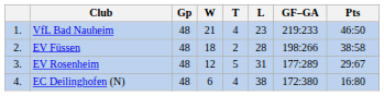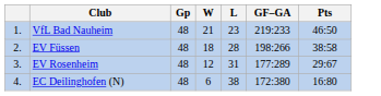 <table class="wikitable">
 <tr>
 <th width="30"></th>
 <th width="200">Club</th>
 <th width="30">Gp</th>
 <th width="30">W</th>
-<th width="30">T</th>
 <th width="30">L</th>
 <th width="70">GF–GA</th>
 <th width="70">Pts</th>
 </tr>
 <tr bgcolor="#BCD2EE" align="center">
 <td>1.</td>
 <td align="left"><a href='#'>VfL Bad Nauheim</a></td>
 <td>48</td>
 <td>21</td>
-<td>4</td>
 <td>23</td>
 <td>219:233</td>
 <td>46:50</td>
 </tr>
 <tr bgcolor=#BCD2EE align="center">
 <td>2.</td>
 <td align="left"><a href='#'>EV Füssen</a></td>
 <td>48</td>
 <td>18</td>
-<td>2</td>
 <td>28</td>
 <td>198:266</td>
 <td>38:58</td>
 </tr>
 <tr bgcolor=#BCD2EE align="center">
 <td>3.</td>
 <td align="left"><a href='#'>EV Rosenheim</a></td>
 <td>48</td>
 <td>12</td>
-<td>5</td>
 <td>31</td>
 <td>177:289</td>
 <td>29:67</td>
 </tr>
 <tr bgcolor=#BCD2EE align="center">
 <td>4.</td>
 <td align="left"><a href='#'>EC Deilinghofen</a> (N)</td>
 <td>48</td>
 <td>6</td>
-<td>4</td>
 <td>38</td>
 <td>172:380</td>
 <td>16:80</td>
 </tr>
 </table>
